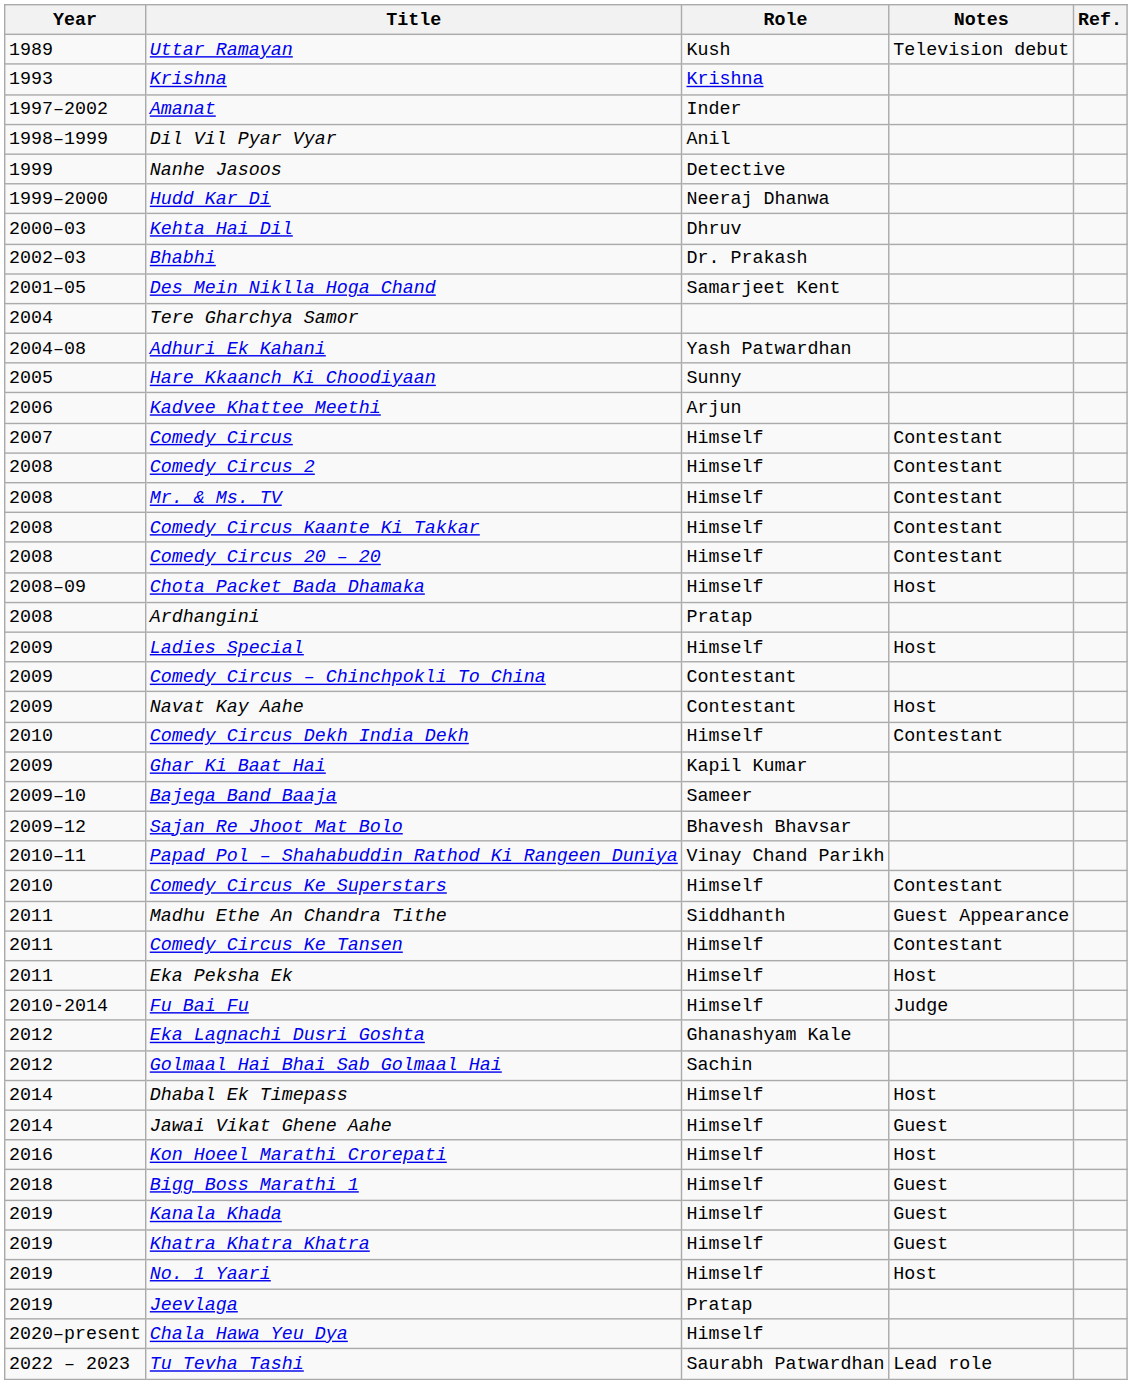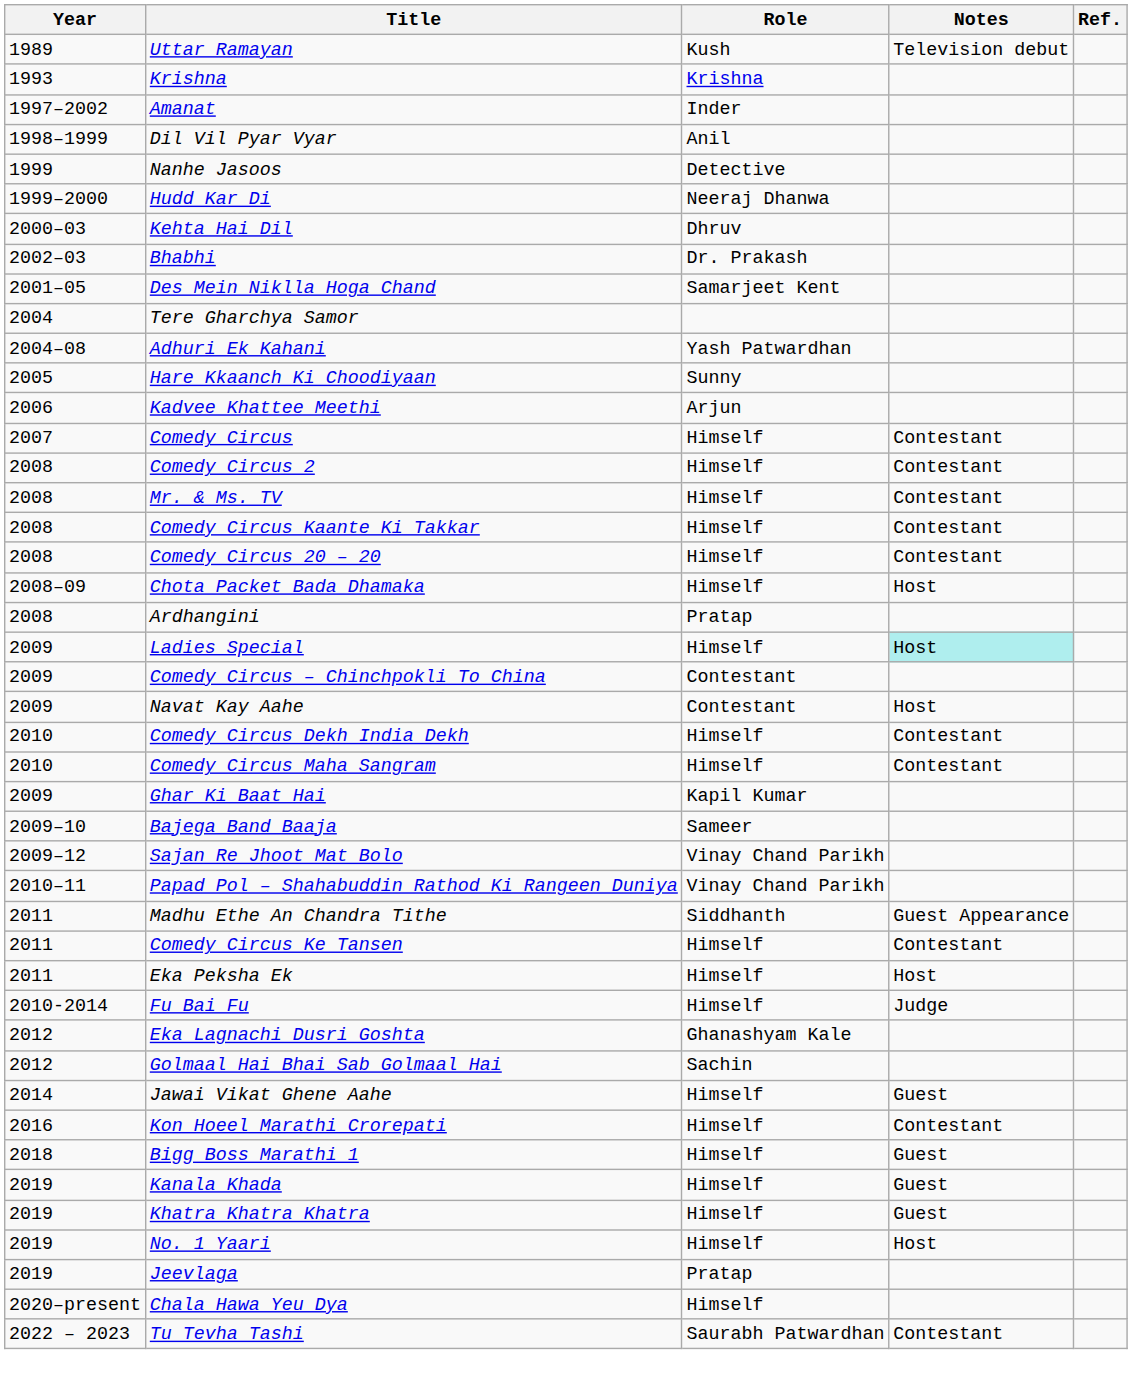 <table class = "wikitable sortable">
 <tr>
 <th>Year</th>
 <th>Title</th>
 <th>Role</th>
 <th>Notes</th>
 <th>Ref.</th>
 </tr>
 <tr>
 <td>1989</td>
 <td><em><a href='#'>Uttar Ramayan</a></em></td>
 <td>Kush</td>
 <td>Television debut</td>
 <td style="text-align:center;"></td>
 </tr>
 <tr>
 <td>1993</td>
 <td><em><a href='#'>Krishna</a></em></td>
 <td><a href='#'>Krishna</a></td>
 <td></td>
 <td style="text-align:center;"></td>
 </tr>
 <tr>
 <td>1997–2002</td>
 <td><em><a href='#'>Amanat</a></em></td>
 <td>Inder</td>
 <td></td>
 <td></td>
 </tr>
 <tr>
 <td>1998–1999</td>
 <td><em>Dil Vil Pyar Vyar</em></td>
 <td>Anil</td>
 <td></td>
 <td></td>
 </tr>
 <tr>
 <td>1999</td>
 <td><em>Nanhe Jasoos</em></td>
 <td>Detective</td>
 <td></td>
 <td></td>
 </tr>
 <tr>
 <td>1999–2000</td>
 <td><em><a href='#'>Hudd Kar Di</a></em></td>
 <td>Neeraj Dhanwa</td>
 <td></td>
 <td></td>
 </tr>
 <tr>
 <td>2000–03</td>
 <td><em><a href='#'>Kehta Hai Dil</a></em></td>
 <td>Dhruv</td>
 <td></td>
 <td></td>
 </tr>
 <tr>
 <td>2002–03</td>
 <td><em><a href='#'>Bhabhi</a></em></td>
 <td>Dr. Prakash</td>
 <td></td>
 <td></td>
 </tr>
 <tr>
 <td>2001–05</td>
 <td><em><a href='#'>Des Mein Niklla Hoga Chand</a></em></td>
 <td>Samarjeet Kent</td>
 <td></td>
 <td></td>
 </tr>
 <tr>
 <td>2004</td>
 <td><em>Tere Gharchya Samor</em></td>
 <td></td>
 <td></td>
 <td></td>
 </tr>
 <tr>
 <td>2004–08</td>
 <td><em><a href='#'>Adhuri Ek Kahani</a></em></td>
 <td>Yash Patwardhan</td>
 <td></td>
 <td></td>
 </tr>
 <tr>
 <td>2005</td>
 <td><em><a href='#'>Hare Kkaanch Ki Choodiyaan</a></em></td>
 <td>Sunny</td>
 <td></td>
 <td></td>
 </tr>
 <tr>
 <td>2006</td>
 <td><em><a href='#'>Kadvee Khattee Meethi</a></em></td>
 <td>Arjun</td>
 <td></td>
 <td></td>
 </tr>
 <tr>
 <td>2007</td>
 <td><em><a href='#'>Comedy Circus</a></em></td>
 <td>Himself</td>
 <td>Contestant</td>
 <td></td>
 </tr>
 <tr>
 <td>2008</td>
 <td><em><a href='#'>Comedy Circus 2</a></em></td>
 <td>Himself</td>
 <td>Contestant</td>
 <td></td>
 </tr>
 <tr>
 <td>2008</td>
 <td><em><a href='#'>Mr. & Ms. TV</a></em></td>
 <td>Himself</td>
 <td>Contestant</td>
 <td style="text-align:center;"></td>
 </tr>
 <tr>
 <td>2008</td>
 <td><em><a href='#'>Comedy Circus Kaante Ki Takkar</a></em></td>
 <td>Himself</td>
 <td>Contestant</td>
 <td></td>
 </tr>
 <tr>
 <td>2008</td>
 <td><em><a href='#'>Comedy Circus 20 – 20</a></em></td>
 <td>Himself</td>
 <td>Contestant</td>
 <td></td>
 </tr>
 <tr>
 <td>2008–09</td>
 <td><em><a href='#'>Chota Packet Bada Dhamaka</a></em></td>
 <td>Himself</td>
 <td>Host</td>
 <td></td>
 </tr>
 <tr>
 <td>2008</td>
 <td><em>Ardhangini</em></td>
 <td>Pratap</td>
 <td></td>
 <td></td>
 </tr>
 <tr>
 <td>2009</td>
 <td><em><a href='#'>Ladies Special</a></em></td>
 <td>Himself</td>
-<td>Host</td>
+<td style="background: paleturquoise;">Host</td>
 <td></td>
 </tr>
 <tr>
 <td>2009</td>
 <td><em><a href='#'>Comedy Circus – Chinchpokli To China</a></em></td>
 <td>Contestant</td>
 <td></td>
 <td></td>
 </tr>
 <tr>
 <td>2009</td>
 <td><em>Navat Kay Aahe</em></td>
 <td>Contestant</td>
 <td>Host</td>
 <td></td>
 </tr>
 <tr>
 <td>2010</td>
 <td><em><a href='#'>Comedy Circus Dekh India Dekh</a></em></td>
 <td>Himself</td>
 <td>Contestant</td>
 <td></td>
 </tr>
 <tr>
+<td>2010</td>
+<td><em><a href='#'>Comedy Circus Maha Sangram</a></em></td>
+<td>Himself</td>
+<td>Contestant</td>
+<td></td>
+</tr>
+<tr>
 <td>2009</td>
 <td><em><a href='#'>Ghar Ki Baat Hai</a></em></td>
 <td>Kapil Kumar</td>
 <td></td>
 <td></td>
 </tr>
 <tr>
 <td>2009–10</td>
 <td><em><a href='#'>Bajega Band Baaja</a></em></td>
 <td>Sameer</td>
 <td></td>
 <td></td>
 </tr>
 <tr>
 <td>2009–12</td>
 <td><em><a href='#'>Sajan Re Jhoot Mat Bolo</a></em></td>
-<td>Bhavesh Bhavsar</td>
+<td>Vinay Chand Parikh</td>
 <td></td>
 <td></td>
 </tr>
 <tr>
 <td>2010–11</td>
 <td><em><a href='#'>Papad Pol – Shahabuddin Rathod Ki Rangeen Duniya</a></em></td>
 <td>Vinay Chand Parikh</td>
 <td></td>
 <td style="text-align:center;"></td>
-</tr>
-<tr>
-<td>2010</td>
-<td><em><a href='#'>Comedy Circus Ke Superstars</a></em></td>
-<td>Himself</td>
-<td>Contestant</td>
-<td></td>
 </tr>
 <tr>
 <td>2011</td>
 <td><em>Madhu Ethe An Chandra Tithe</em></td>
 <td>Siddhanth</td>
 <td>Guest Appearance</td>
 <td style="text-align:center;"></td>
 </tr>
 <tr>
 <td>2011</td>
 <td><em><a href='#'>Comedy Circus Ke Tansen</a></em></td>
 <td>Himself</td>
 <td>Contestant</td>
 <td></td>
 </tr>
 <tr>
 <td>2011</td>
 <td><em>Eka Peksha Ek</em></td>
 <td>Himself</td>
 <td>Host</td>
 <td style="text-align:center;"></td>
 </tr>
 <tr>
 <td>2010-2014</td>
 <td><em><a href='#'>Fu Bai Fu</a></em></td>
 <td>Himself</td>
 <td>Judge</td>
 <td></td>
 </tr>
 <tr>
 <td>2012</td>
 <td><em><a href='#'>Eka Lagnachi Dusri Goshta</a></em></td>
 <td>Ghanashyam Kale</td>
 <td></td>
 <td style="text-align:center;"></td>
 </tr>
 <tr>
 <td>2012</td>
 <td><em><a href='#'>Golmaal Hai Bhai Sab Golmaal Hai</a></em></td>
 <td>Sachin</td>
 <td></td>
 <td style="text-align:center;"></td>
 </tr>
 <tr>
 <td>2014</td>
-<td><em>Dhabal Ek Timepass</em></td>
-<td>Himself</td>
-<td>Host</td>
-<td style="text-align:center;"></td>
-</tr>
-<tr>
-<td>2014</td>
 <td><em>Jawai Vikat Ghene Aahe</em></td>
 <td>Himself</td>
 <td>Guest</td>
 <td></td>
 </tr>
 <tr>
 <td>2016</td>
 <td><em><a href='#'>Kon Hoeel Marathi Crorepati</a></em></td>
 <td>Himself</td>
-<td>Host</td>
+<td>Contestant</td>
 <td style="text-align:center;"></td>
 </tr>
 <tr>
 <td>2018</td>
 <td><em><a href='#'>Bigg Boss Marathi 1</a></em></td>
 <td>Himself</td>
 <td>Guest</td>
 <td style="text-align:center;"></td>
 </tr>
 <tr>
 <td>2019</td>
 <td><em><a href='#'>Kanala Khada</a></em></td>
 <td>Himself</td>
 <td>Guest</td>
 </tr>
 <tr>
 <td>2019</td>
 <td><em><a href='#'>Khatra Khatra Khatra</a></em></td>
 <td>Himself</td>
 <td>Guest</td>
 <td></td>
 </tr>
 <tr>
 <td>2019</td>
 <td><em><a href='#'>No. 1 Yaari</a></em></td>
 <td>Himself</td>
 <td>Host</td>
 <td style="text-align:center;"></td>
 </tr>
 <tr>
 <td>2019</td>
 <td><em><a href='#'>Jeevlaga</a></em></td>
 <td>Pratap</td>
 <td></td>
 <td style="text-align:center;"></td>
 </tr>
 <tr>
 <td>2020–present</td>
 <td><em><a href='#'>Chala Hawa Yeu Dya</a></em></td>
 <td>Himself</td>
 <td></td>
 <td style="text-align:center;"></td>
 </tr>
 <tr>
 <td>2022 – 2023</td>
 <td><em><a href='#'>Tu Tevha Tashi</a></em></td>
 <td>Saurabh Patwardhan</td>
-<td>Lead role</td>
+<td>Contestant</td>
 <td style="text-align:center;"></td>
 </tr>
 </table>
